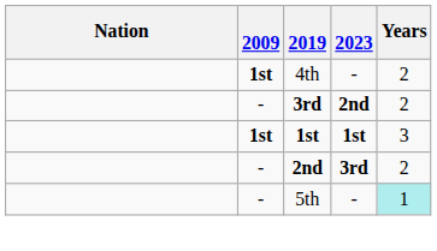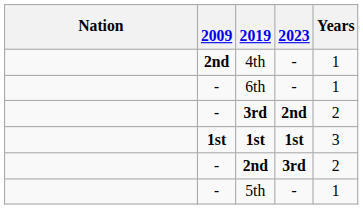 <table class="wikitable" style="text-align:center; font-size:90%">
 <tr>
 <th width=170>Nation</th>
 <th><br><a href='#'>2009</a></th>
 <th><br><a href='#'>2019</a></th>
 <th><br><a href='#'>2023</a></th>
 <th>Years</th>
 </tr>
 <tr>
 <td align=left></td>
-<td><strong>1st</strong></td>
+<td><strong>2nd</strong></td>
 <td>4th</td>
 <td>-</td>
-<td>2</td>
+<td>1</td>
+</tr>
+<tr>
+<td align=left></td>
+<td>-</td>
+<td>6th</td>
+<td>-</td>
+<td>1</td>
 </tr>
 <tr>
 <td align=left></td>
 <td>-</td>
 <td><strong>3rd</strong></td>
 <td><strong>2nd</strong></td>
 <td>2</td>
 </tr>
 <tr>
 <td align=left></td>
 <td><strong>1st</strong></td>
 <td><strong>1st</strong></td>
 <td><strong>1st</strong></td>
 <td>3</td>
 </tr>
 <tr>
 <td align=left></td>
 <td>-</td>
 <td><strong>2nd</strong></td>
 <td><strong>3rd</strong></td>
 <td>2</td>
 </tr>
 <tr>
 <td align=left></td>
 <td>-</td>
 <td>5th</td>
 <td>-</td>
-<td style="background: paleturquoise;">1</td>
+<td>1</td>
 </tr>
 </table>
